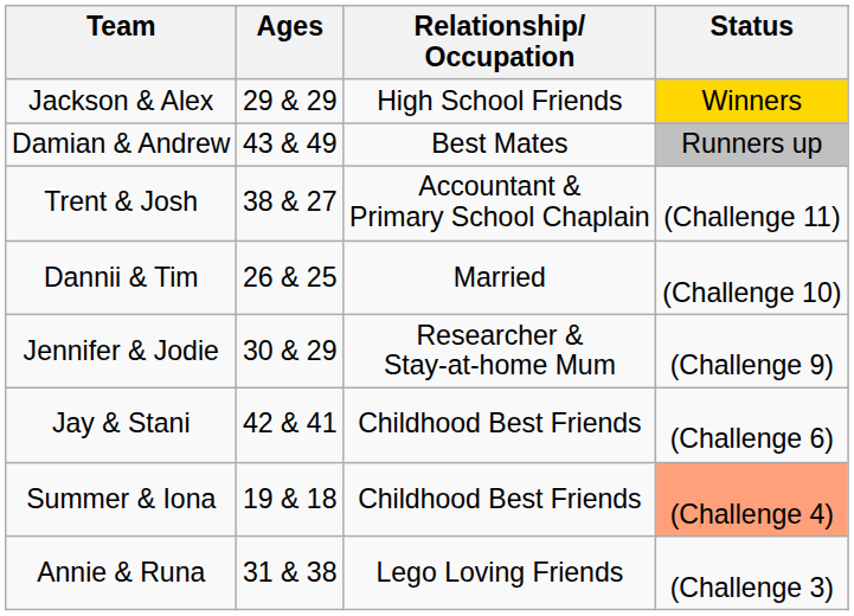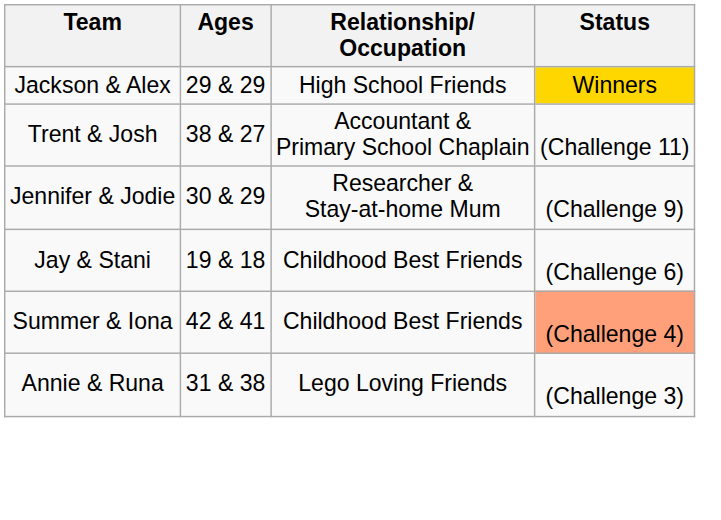 <table class="wikitable" style="text-align:center">
 <tr valign="top">
 <th>Team</th>
 <th>Ages</th>
 <th>Relationship/<br>Occupation</th>
 <th>Status</th>
 </tr>
 <tr>
 <td>Jackson & Alex</td>
 <td>29 & 29</td>
 <td>High School Friends</td>
 <td style="background:gold">Winners</td>
 </tr>
 <tr>
-<td>Damian & Andrew</td>
-<td>43 & 49</td>
-<td>Best Mates</td>
-<td style="background:silver">Runners up</td>
-</tr>
-<tr>
 <td>Trent & Josh</td>
 <td>38 & 27</td>
 <td>Accountant &<br>Primary School Chaplain</td>
 <td><br>(Challenge 11)</td>
-</tr>
-<tr>
-<td>Dannii & Tim</td>
-<td>26 & 25</td>
-<td>Married</td>
-<td><br>(Challenge 10)</td>
 </tr>
 <tr>
 <td>Jennifer & Jodie</td>
 <td>30 & 29</td>
 <td>Researcher &<br>Stay-at-home Mum</td>
 <td><br>(Challenge 9)</td>
 </tr>
 <tr>
 <td>Jay & Stani</td>
-<td>42 & 41</td>
+<td>19 & 18</td>
 <td>Childhood Best Friends</td>
 <td><br>(Challenge 6)</td>
 </tr>
 <tr>
 <td>Summer & Iona</td>
-<td>19 & 18</td>
+<td>42 & 41</td>
 <td>Childhood Best Friends</td>
 <td style="background: lightsalmon;"><br>(Challenge 4)</td>
 </tr>
 <tr>
 <td>Annie & Runa</td>
 <td>31 & 38</td>
 <td>Lego Loving Friends</td>
 <td><br>(Challenge 3)</td>
 </tr>
 </table>
